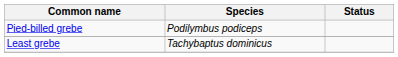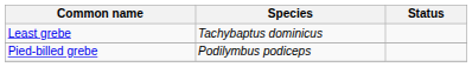 <table width=70% class="wikitable">
 <tr>
 <th width=20%>Common name</th>
 <th width=20%>Species</th>
 <th width=8%>Status</th>
+</tr>
+<tr>
+<td><a href='#'>Least grebe</a></td>
+<td><em>Tachybaptus dominicus</em></td>
+<td align=center></td>
+</tr>
+<tr>
 </tr>
 <tr>
 <td><a href='#'>Pied-billed grebe</a></td>
 <td><em>Podilymbus podiceps</em></td>
 <td align=center></td>
 </tr>
 <tr>
 </tr>
-<tr>
-<td><a href='#'>Least grebe</a></td>
-<td><em>Tachybaptus dominicus</em></td>
-<td align=center></td>
-</tr>
-<tr>
-</tr>
 </table>
